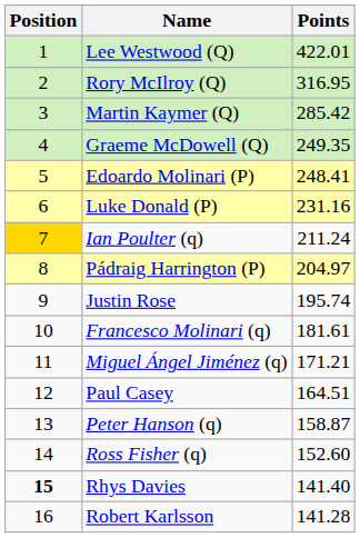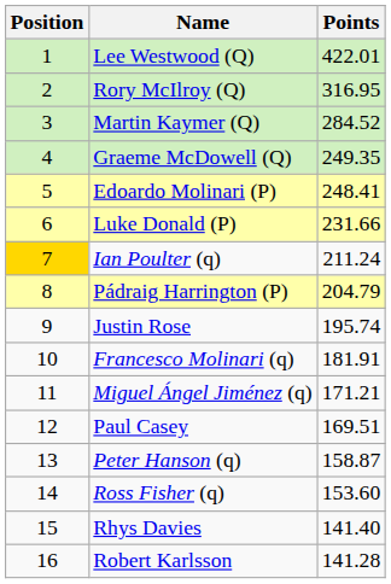 <table class="wikitable">
 <tr>
 <th>Position</th>
 <th>Name</th>
 <th>Points</th>
 </tr>
 <tr style="background:#d0f0c0;">
 <td style="text-align:center;">1</td>
 <td><a href='#'>Lee Westwood</a> (Q)</td>
 <td align="right">422.01</td>
 </tr>
 <tr style="background:#d0f0c0;">
 <td style="text-align:center;">2</td>
 <td><a href='#'>Rory McIlroy</a> (Q)</td>
 <td align="right">316.95</td>
 </tr>
 <tr style="background:#d0f0c0;">
 <td style="text-align:center;">3</td>
 <td><a href='#'>Martin Kaymer</a> (Q)</td>
-<td align="right">285.42</td>
+<td align="right">284.52</td>
 </tr>
 <tr style="background:#d0f0c0;">
 <td style="text-align:center;">4</td>
 <td><a href='#'>Graeme McDowell</a> (Q)</td>
 <td align="right">249.35</td>
 </tr>
 <tr style="background:#ffa;">
 <td style="text-align:center;">5</td>
 <td><a href='#'>Edoardo Molinari</a> (P)</td>
 <td align="right">248.41</td>
 </tr>
 <tr style="background:#ffa;">
 <td style="text-align:center;">6</td>
 <td><a href='#'>Luke Donald</a> (P)</td>
-<td align="right">231.16</td>
+<td align="right">231.66</td>
 </tr>
 <tr>
 <td style="background: gold; text-align:center;">7</td>
 <td><em><a href='#'>Ian Poulter</a></em> (q)</td>
 <td align="right">211.24</td>
 </tr>
 <tr style="background:#ffa;">
 <td style="text-align:center;">8</td>
 <td><a href='#'>Pádraig Harrington</a> (P)</td>
-<td align="right">204.97</td>
+<td align="right">204.79</td>
 </tr>
 <tr>
 <td style="text-align:center;">9</td>
 <td><a href='#'>Justin Rose</a></td>
 <td align="right">195.74</td>
 </tr>
 <tr>
 <td style="text-align:center;">10</td>
 <td><em><a href='#'>Francesco Molinari</a></em> (q)</td>
-<td align="right">181.61</td>
+<td align="right">181.91</td>
 </tr>
 <tr>
 <td style="text-align:center;">11</td>
 <td><em><a href='#'>Miguel Ángel Jiménez</a></em> (q)</td>
 <td align="right">171.21</td>
 </tr>
 <tr>
 <td style="text-align:center;">12</td>
 <td><a href='#'>Paul Casey</a></td>
-<td align="right">164.51</td>
+<td align="right">169.51</td>
 </tr>
 <tr>
 <td style="text-align:center;">13</td>
 <td><em><a href='#'>Peter Hanson</a></em> (q)</td>
 <td align="right">158.87</td>
 </tr>
 <tr>
 <td style="text-align:center;">14</td>
 <td><em><a href='#'>Ross Fisher</a></em> (q)</td>
-<td align="right">152.60</td>
+<td align="right">153.60</td>
 </tr>
 <tr>
-<td style="text-align:center;"><strong>15</strong></td>
+<td style="text-align:center;">15</td>
 <td><a href='#'>Rhys Davies</a></td>
 <td align="right">141.40</td>
 </tr>
 <tr>
 <td style="text-align:center;">16</td>
 <td><a href='#'>Robert Karlsson</a></td>
 <td align="right">141.28</td>
 </tr>
 </table>
